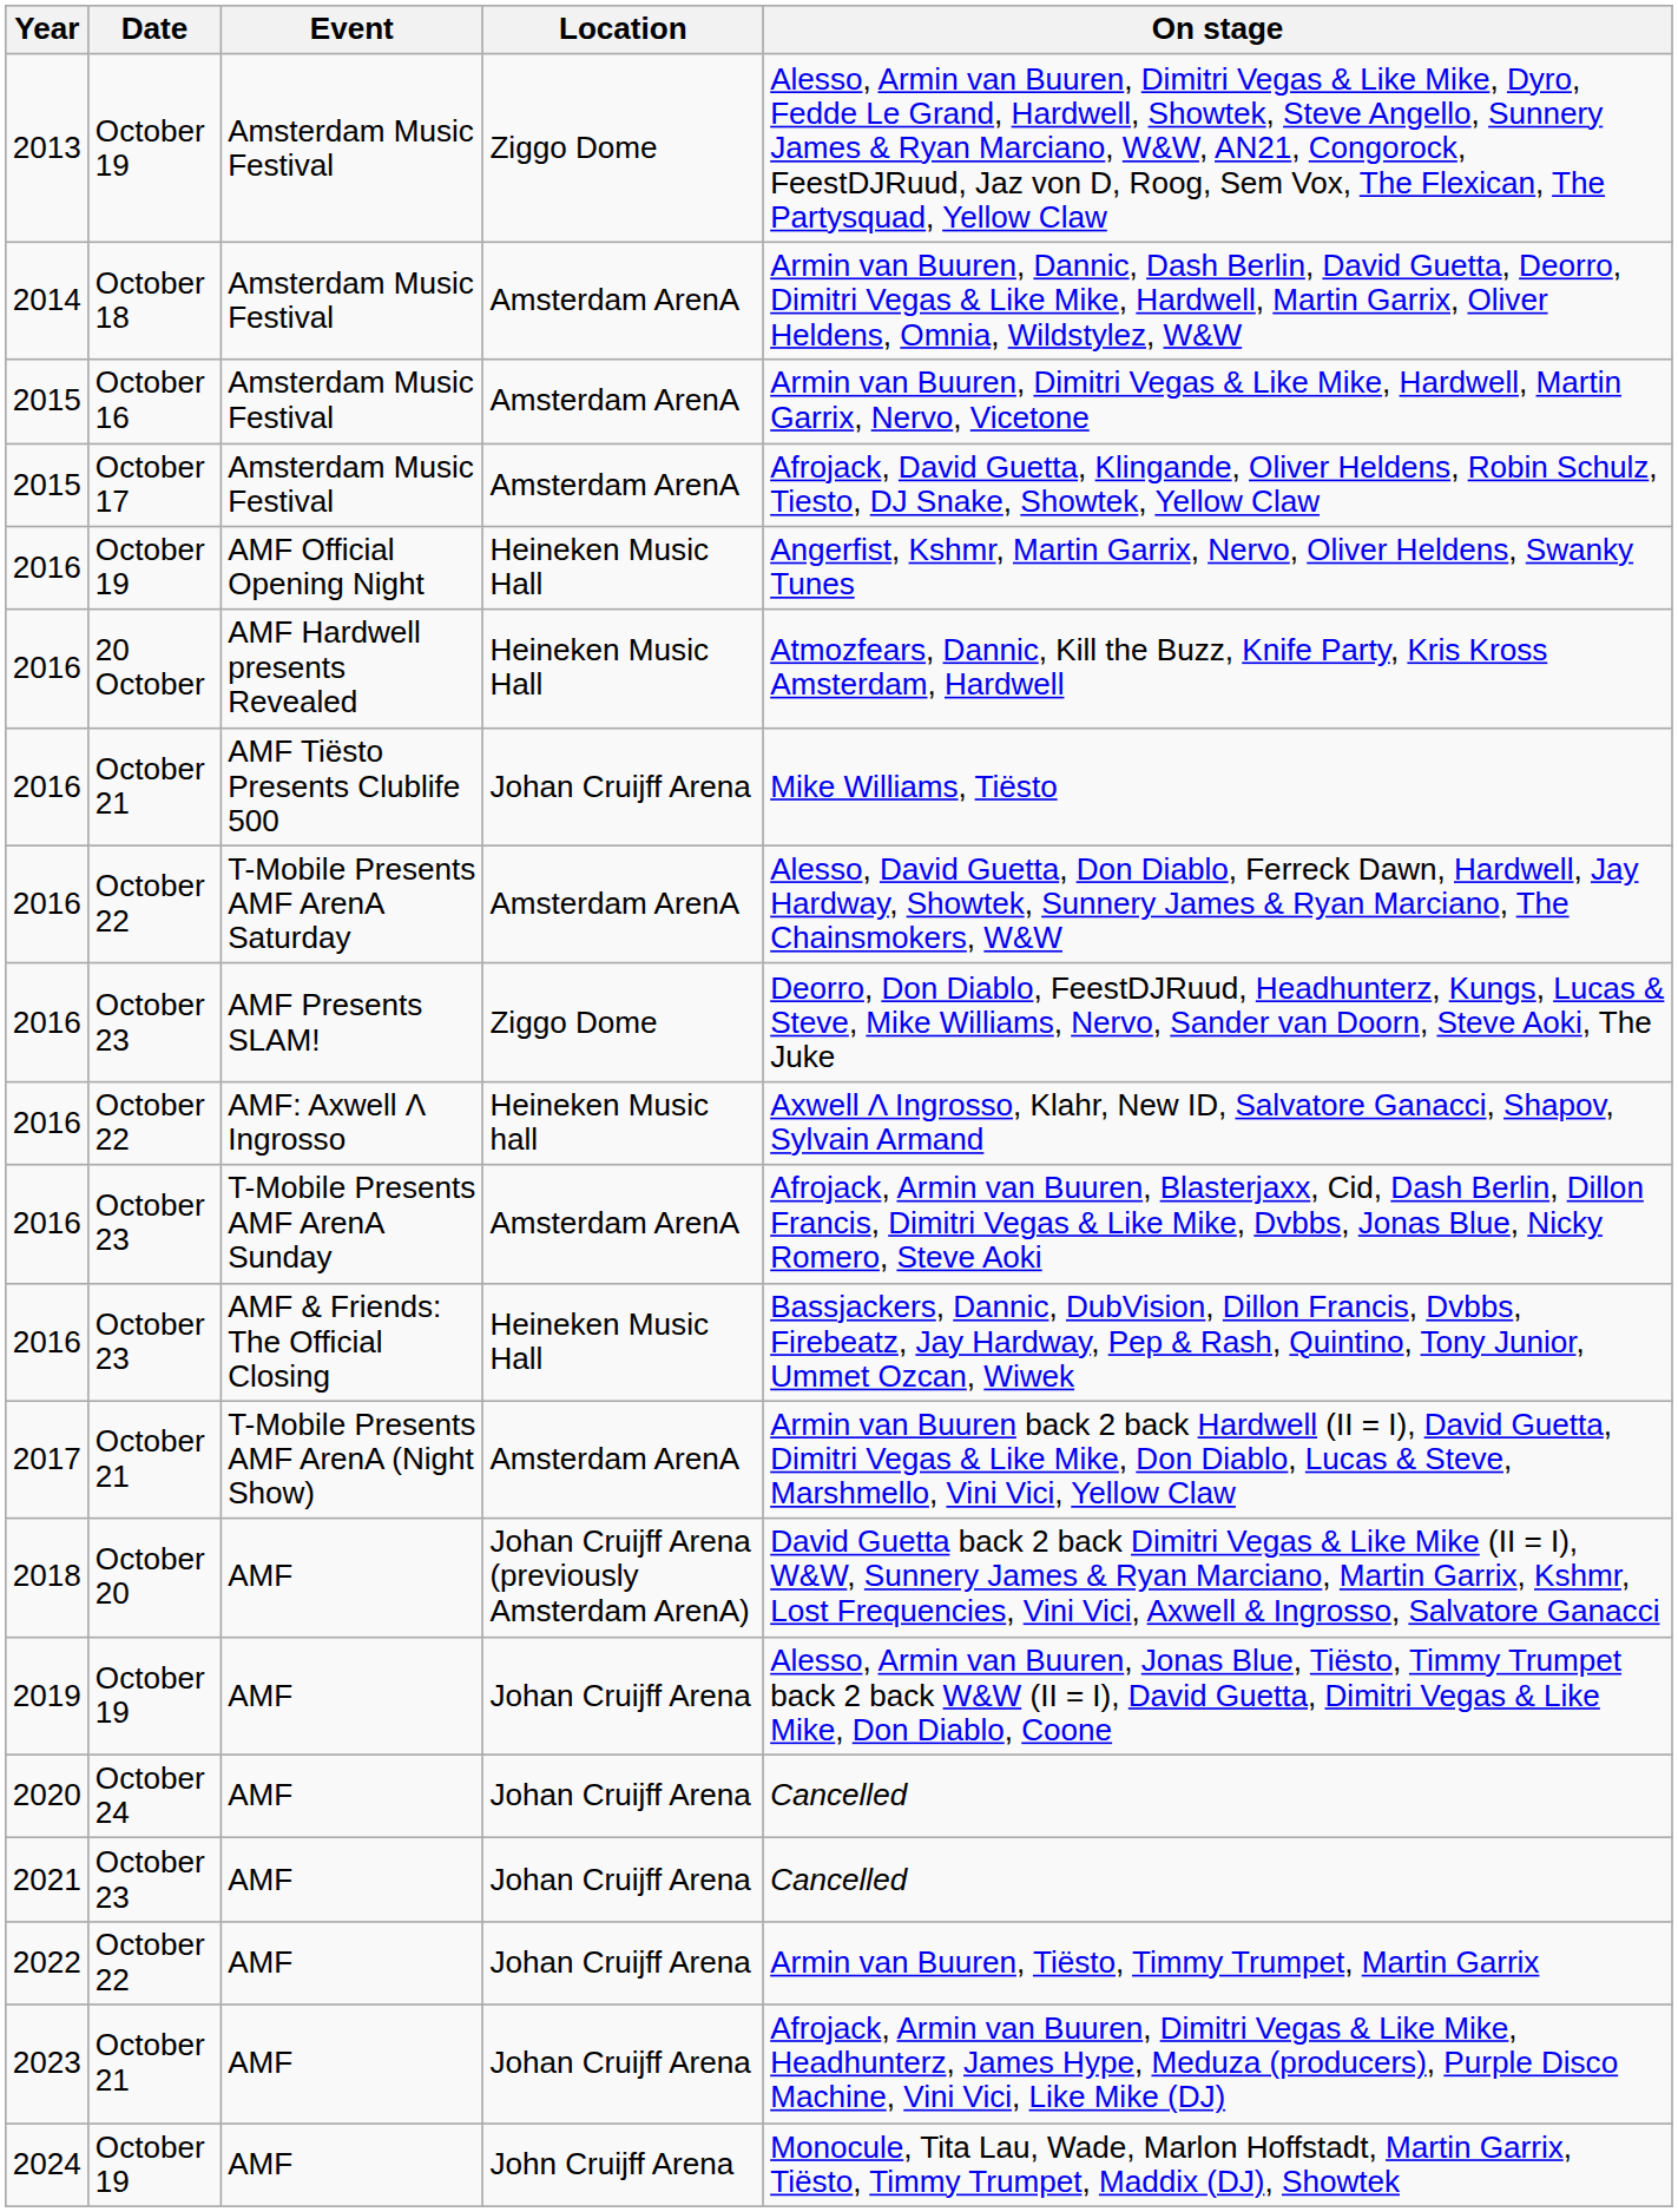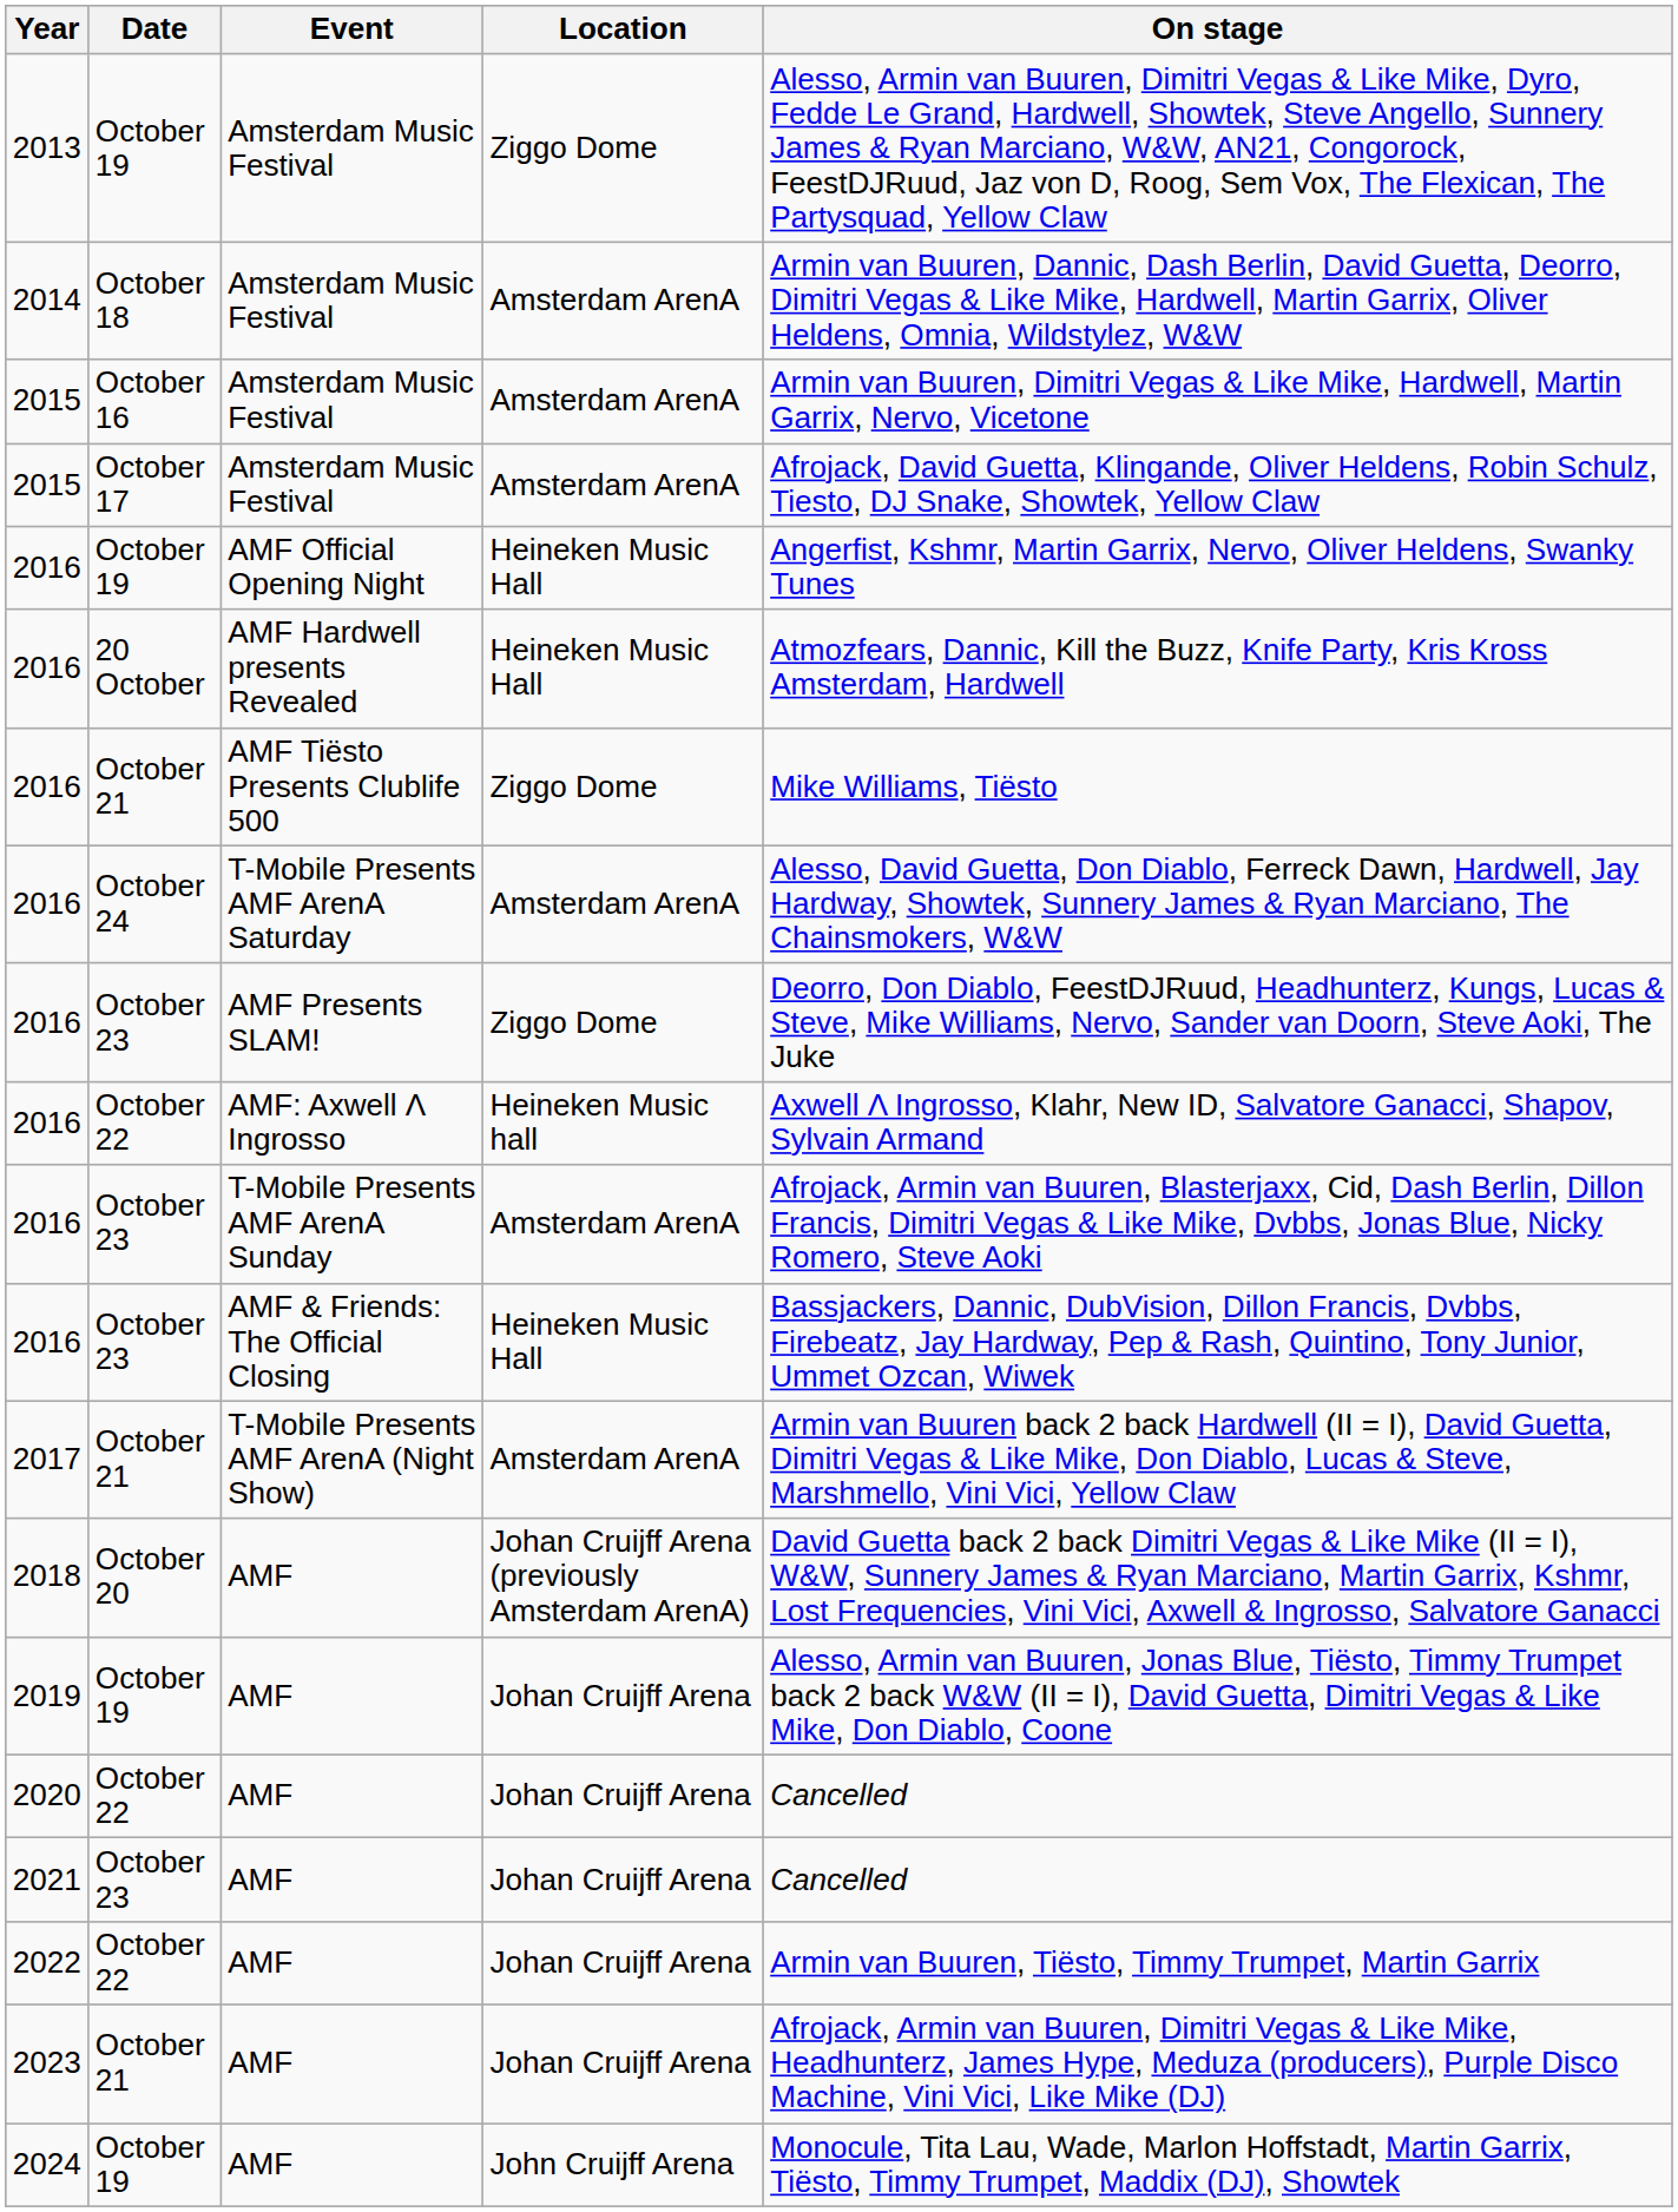 <table class="wikitable">
 <tr>
 <th>Year</th>
 <th>Date</th>
 <th>Event</th>
 <th>Location</th>
 <th>On stage</th>
 </tr>
 <tr>
 <td>2013</td>
 <td>October 19</td>
 <td>Amsterdam Music Festival</td>
 <td>Ziggo Dome</td>
 <td><a href='#'>Alesso</a>, <a href='#'>Armin van Buuren</a>, <a href='#'>Dimitri Vegas & Like Mike</a>, <a href='#'>Dyro</a>, <a href='#'>Fedde Le Grand</a>, <a href='#'>Hardwell</a>, <a href='#'>Showtek</a>, <a href='#'>Steve Angello</a>, <a href='#'>Sunnery James & Ryan Marciano</a>, <a href='#'>W&W</a>, <a href='#'>AN21</a>, <a href='#'>Congorock</a>, FeestDJRuud, Jaz von D, Roog, Sem Vox, <a href='#'>The Flexican</a>, <a href='#'>The Partysquad</a>, <a href='#'>Yellow Claw</a></td>
 </tr>
 <tr>
 <td>2014</td>
 <td>October 18</td>
 <td>Amsterdam Music Festival</td>
 <td>Amsterdam ArenA</td>
 <td><a href='#'>Armin van Buuren</a>, <a href='#'>Dannic</a>, <a href='#'>Dash Berlin</a>, <a href='#'>David Guetta</a>, <a href='#'>Deorro</a>, <a href='#'>Dimitri Vegas & Like Mike</a>, <a href='#'>Hardwell</a>, <a href='#'>Martin Garrix</a>, <a href='#'>Oliver Heldens</a>, <a href='#'>Omnia</a>, <a href='#'>Wildstylez</a>, <a href='#'>W&W</a></td>
 </tr>
 <tr>
 <td>2015</td>
 <td>October 16</td>
 <td>Amsterdam Music Festival</td>
 <td>Amsterdam ArenA</td>
 <td><a href='#'>Armin van Buuren</a>, <a href='#'>Dimitri Vegas & Like Mike</a>, <a href='#'>Hardwell</a>, <a href='#'>Martin Garrix</a>, <a href='#'>Nervo</a>, <a href='#'>Vicetone</a></td>
 </tr>
 <tr>
 <td>2015</td>
 <td>October 17</td>
 <td>Amsterdam Music Festival</td>
 <td>Amsterdam ArenA</td>
 <td><a href='#'>Afrojack</a>, <a href='#'>David Guetta</a>, <a href='#'>Klingande</a>, <a href='#'>Oliver Heldens</a>, <a href='#'>Robin Schulz</a>, <a href='#'>Tiesto</a>, <a href='#'>DJ Snake</a>, <a href='#'>Showtek</a>, <a href='#'>Yellow Claw</a></td>
 </tr>
 <tr>
 <td>2016</td>
 <td>October 19</td>
 <td>AMF Official Opening Night</td>
 <td>Heineken Music Hall</td>
 <td><a href='#'>Angerfist</a>, <a href='#'>Kshmr</a>, <a href='#'>Martin Garrix</a>, <a href='#'>Nervo</a>, <a href='#'>Oliver Heldens</a>, <a href='#'>Swanky Tunes</a></td>
 </tr>
 <tr>
 <td>2016</td>
 <td>20 October</td>
 <td>AMF Hardwell presents Revealed</td>
 <td>Heineken Music Hall</td>
 <td><a href='#'>Atmozfears</a>, <a href='#'>Dannic</a>, Kill the Buzz, <a href='#'>Knife Party</a>, <a href='#'>Kris Kross Amsterdam</a>, <a href='#'>Hardwell</a></td>
 </tr>
 <tr>
 <td>2016</td>
 <td>October 21</td>
 <td>AMF Tiësto Presents Clublife 500</td>
-<td>Johan Cruijff Arena</td>
+<td>Ziggo Dome</td>
 <td><a href='#'>Mike Williams</a>, <a href='#'>Tiësto</a></td>
 </tr>
 <tr>
 <td>2016</td>
-<td>October 22</td>
+<td>October 24</td>
 <td>T-Mobile Presents AMF ArenA Saturday</td>
 <td>Amsterdam ArenA</td>
 <td><a href='#'>Alesso</a>, <a href='#'>David Guetta</a>, <a href='#'>Don Diablo</a>, Ferreck Dawn, <a href='#'>Hardwell</a>, <a href='#'>Jay Hardway</a>, <a href='#'>Showtek</a>, <a href='#'>Sunnery James & Ryan Marciano</a>, <a href='#'>The Chainsmokers</a>, <a href='#'>W&W</a></td>
 </tr>
 <tr>
 <td>2016</td>
 <td>October 23</td>
 <td>AMF Presents SLAM!</td>
 <td>Ziggo Dome</td>
 <td><a href='#'>Deorro</a>, <a href='#'>Don Diablo</a>, FeestDJRuud, <a href='#'>Headhunterz</a>, <a href='#'>Kungs</a>, <a href='#'>Lucas & Steve</a>, <a href='#'>Mike Williams</a>, <a href='#'>Nervo</a>, <a href='#'>Sander van Doorn</a>, <a href='#'>Steve Aoki</a>, The Juke</td>
 </tr>
 <tr>
 <td>2016</td>
 <td>October 22</td>
 <td>AMF: Axwell Λ Ingrosso</td>
 <td>Heineken Music hall</td>
 <td><a href='#'>Axwell Λ Ingrosso</a>, Klahr, New ID, <a href='#'>Salvatore Ganacci</a>, <a href='#'>Shapov</a>, <a href='#'>Sylvain Armand</a></td>
 </tr>
 <tr>
 <td>2016</td>
 <td>October 23</td>
 <td>T-Mobile Presents AMF ArenA Sunday</td>
 <td>Amsterdam ArenA</td>
 <td><a href='#'>Afrojack</a>, <a href='#'>Armin van Buuren</a>, <a href='#'>Blasterjaxx</a>, Cid, <a href='#'>Dash Berlin</a>, <a href='#'>Dillon Francis</a>, <a href='#'>Dimitri Vegas & Like Mike</a>, <a href='#'>Dvbbs</a>, <a href='#'>Jonas Blue</a>, <a href='#'>Nicky Romero</a>, <a href='#'>Steve Aoki</a></td>
 </tr>
 <tr>
 <td>2016</td>
 <td>October 23</td>
 <td>AMF & Friends: The Official Closing</td>
 <td>Heineken Music Hall</td>
 <td><a href='#'>Bassjackers</a>, <a href='#'>Dannic</a>, <a href='#'>DubVision</a>, <a href='#'>Dillon Francis</a>, <a href='#'>Dvbbs</a>, <a href='#'>Firebeatz</a>, <a href='#'>Jay Hardway</a>, <a href='#'>Pep & Rash</a>, <a href='#'>Quintino</a>, <a href='#'>Tony Junior</a>, <a href='#'>Ummet Ozcan</a>, <a href='#'>Wiwek</a></td>
 </tr>
 <tr>
 <td>2017</td>
 <td>October 21</td>
 <td>T-Mobile Presents AMF ArenA (Night Show)</td>
 <td>Amsterdam ArenA</td>
 <td><a href='#'>Armin van Buuren</a> back 2 back <a href='#'>Hardwell</a> (II = I), <a href='#'>David Guetta</a>, <a href='#'>Dimitri Vegas & Like Mike</a>, <a href='#'>Don Diablo</a>, <a href='#'>Lucas & Steve</a>, <a href='#'>Marshmello</a>, <a href='#'>Vini Vici</a>, <a href='#'>Yellow Claw</a></td>
 </tr>
 <tr>
 <td>2018</td>
 <td>October 20</td>
 <td>AMF</td>
 <td>Johan Cruijff Arena (previously Amsterdam ArenA)</td>
 <td><a href='#'>David Guetta</a> back 2 back <a href='#'>Dimitri Vegas & Like Mike</a> (II = I), <a href='#'>W&W</a>, <a href='#'>Sunnery James & Ryan Marciano</a>, <a href='#'>Martin Garrix</a>, <a href='#'>Kshmr</a>, <a href='#'>Lost Frequencies</a>, <a href='#'>Vini Vici</a>, <a href='#'>Axwell & Ingrosso</a>, <a href='#'>Salvatore Ganacci</a></td>
 </tr>
 <tr>
 <td>2019</td>
 <td>October 19</td>
 <td>AMF</td>
 <td>Johan Cruijff Arena</td>
 <td><a href='#'>Alesso</a>, <a href='#'>Armin van Buuren</a>, <a href='#'>Jonas Blue</a>, <a href='#'>Tiësto</a>, <a href='#'>Timmy Trumpet</a> back 2 back <a href='#'>W&W</a> (II = I), <a href='#'>David Guetta</a>, <a href='#'>Dimitri Vegas & Like Mike</a>, <a href='#'>Don Diablo</a>, <a href='#'>Coone</a></td>
 </tr>
 <tr>
 <td>2020</td>
-<td>October 24</td>
+<td>October 22</td>
 <td>AMF</td>
 <td>Johan Cruijff Arena</td>
 <td><em>Cancelled</em></td>
 </tr>
 <tr>
 <td>2021</td>
 <td>October 23</td>
 <td>AMF</td>
 <td>Johan Cruijff Arena</td>
 <td><em>Cancelled</em></td>
 </tr>
 <tr>
 <td>2022</td>
 <td>October 22</td>
 <td>AMF</td>
 <td>Johan Cruijff Arena</td>
 <td><a href='#'>Armin van Buuren</a>, <a href='#'>Tiësto</a>, <a href='#'>Timmy Trumpet</a>, <a href='#'>Martin Garrix</a></td>
 </tr>
 <tr>
 <td>2023</td>
 <td>October<br>21</td>
 <td>AMF</td>
 <td>Johan Cruijff Arena</td>
 <td><a href='#'>Afrojack</a>, <a href='#'>Armin van Buuren</a>, <a href='#'>Dimitri Vegas & Like Mike</a>, <a href='#'>Headhunterz</a>, <a href='#'>James Hype</a>, <a href='#'>Meduza (producers)</a>, <a href='#'>Purple Disco Machine</a>, <a href='#'>Vini Vici</a>, <a href='#'>Like Mike (DJ)</a></td>
 </tr>
 <tr>
 <td>2024</td>
 <td>October<br>19</td>
 <td>AMF</td>
 <td>John Cruijff Arena</td>
 <td><a href='#'>Monocule</a>, Tita Lau, Wade, Marlon Hoffstadt, <a href='#'>Martin Garrix</a>, <a href='#'>Tiësto</a>, <a href='#'>Timmy Trumpet</a>, <a href='#'>Maddix (DJ)</a>, <a href='#'>Showtek</a></td>
 </tr>
 </table>
